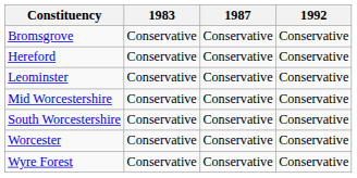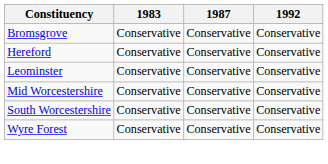 <table class="wikitable">
 <tr>
 <th>Constituency</th>
 <th>1983</th>
 <th>1987</th>
 <th>1992</th>
 </tr>
 <tr>
 <td><a href='#'>Bromsgrove</a></td>
 <td bgcolor=>Conservative</td>
 <td bgcolor=>Conservative</td>
 <td bgcolor=>Conservative</td>
 </tr>
 <tr>
 <td><a href='#'>Hereford</a></td>
 <td bgcolor=>Conservative</td>
 <td bgcolor=>Conservative</td>
 <td bgcolor=>Conservative</td>
 </tr>
 <tr>
 <td><a href='#'>Leominster</a></td>
 <td bgcolor=>Conservative</td>
 <td bgcolor=>Conservative</td>
 <td bgcolor=>Conservative</td>
 </tr>
 <tr>
 <td><a href='#'>Mid Worcestershire</a></td>
 <td bgcolor=>Conservative</td>
 <td bgcolor=>Conservative</td>
 <td bgcolor=>Conservative</td>
 </tr>
 <tr>
 <td><a href='#'>South Worcestershire</a></td>
 <td bgcolor=>Conservative</td>
 <td bgcolor=>Conservative</td>
 <td bgcolor=>Conservative</td>
 </tr>
 <tr>
-<td><a href='#'>Worcester</a></td>
-<td bgcolor=>Conservative</td>
-<td bgcolor=>Conservative</td>
-<td bgcolor=>Conservative</td>
-</tr>
-<tr>
 <td><a href='#'>Wyre Forest</a></td>
 <td bgcolor=>Conservative</td>
 <td bgcolor=>Conservative</td>
 <td bgcolor=>Conservative</td>
 </tr>
 </table>
